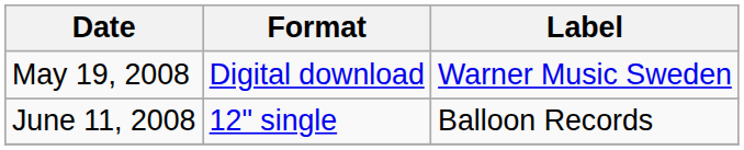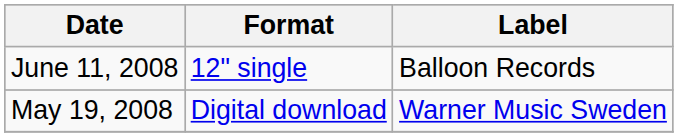 <table class="wikitable plainrowheaders">
 <tr>
 <th scope="col">Date</th>
 <th scope="col">Format</th>
 <th scope="col">Label</th>
 </tr>
 <tr>
+<td>June 11, 2008</td>
+<td><a href='#'>12" single</a></td>
+<td>Balloon Records</td>
+</tr>
+<tr>
 <td>May 19, 2008</td>
 <td><a href='#'>Digital download</a></td>
 <td><a href='#'>Warner Music Sweden</a></td>
 </tr>
 <tr>
-<td>June 11, 2008</td>
-<td><a href='#'>12" single</a></td>
-<td>Balloon Records</td>
-</tr>
-<tr>
 </tr>
 </table>
